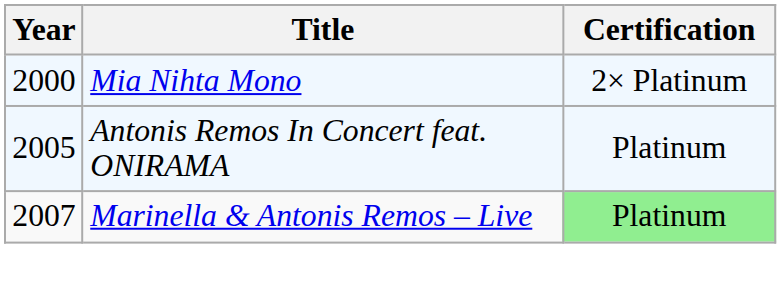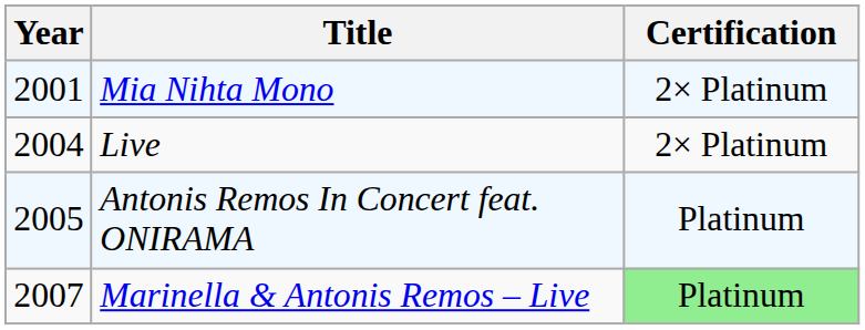 <table class="wikitable">
 <tr>
 <th width="20">Year</th>
 <th width="235">Title</th>
 <th width="100">Certification</th>
 </tr>
 <tr bgcolor="#F0F8FF">
-<td>2000</td>
+<td>2001</td>
 <td><em><a href='#'>Mia Nihta Mono</a></em></td>
+<td align="center">2× Platinum</td>
+</tr>
+<tr>
+<td>2004</td>
+<td><em>Live</em></td>
 <td align="center">2× Platinum</td>
 </tr>
 <tr bgcolor="#F0F8FF">
 <td>2005</td>
 <td><em>Antonis Remos In Concert feat. ONIRAMA</em></td>
 <td align="center">Platinum</td>
 </tr>
 <tr>
 <td>2007</td>
 <td><em><a href='#'>Marinella & Antonis Remos – Live</a></em></td>
 <td align="center" style="background: lightgreen;">Platinum</td>
 </tr>
 </table>
